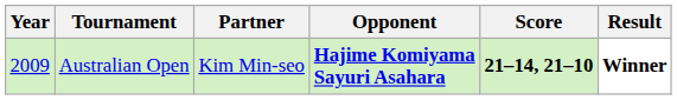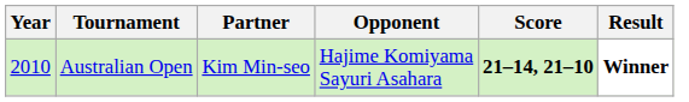 <table class="sortable wikitable" style="font-size: 90%;">
 <tr>
 <th>Year</th>
 <th>Tournament</th>
 <th>Partner</th>
 <th>Opponent</th>
 <th>Score</th>
 <th>Result</th>
 </tr>
 <tr style="background:#D4F1C5">
-<td align="center"><a href='#'>2009</a></td>
+<td align="center"><a href='#'>2010</a></td>
 <td align="left"><a href='#'>Australian Open</a></td>
 <td align="left"> <a href='#'>Kim Min-seo</a></td>
-<td align="left"><strong> <a href='#'>Hajime Komiyama</a> <br>  <a href='#'>Sayuri Asahara</a></strong></td>
+<td align="left"> <a href='#'>Hajime Komiyama</a> <br>  <a href='#'>Sayuri Asahara</a></td>
 <td align="left"><strong>21–14, 21–10</strong></td>
 <td style="text-align:left; background:white"> <strong>Winner</strong></td>
 </tr>
 </table>
